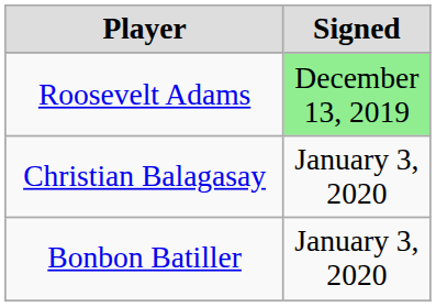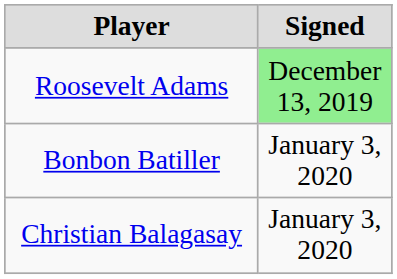 <table class="wikitable" style="text-align: center">
 <tr style="text-align:center; background:#ddd;">
 <td style="width:140px"><strong>Player</strong></td>
 <td style="width:70px"><strong>Signed</strong></td>
 </tr>
 <tr style="height:40px">
 <td><a href='#'>Roosevelt Adams</a></td>
 <td style="background: lightgreen;">December 13, 2019</td>
 </tr>
 <tr style="height:40px">
+<td><a href='#'>Bonbon Batiller</a></td>
+<td>January 3, 2020</td>
+</tr>
+<tr style="height:40px">
 <td><a href='#'>Christian Balagasay</a></td>
 <td>January 3, 2020</td>
 </tr>
-<tr style="height:40px">
-<td><a href='#'>Bonbon Batiller</a></td>
-<td>January 3, 2020</td>
-</tr>
 </table>
